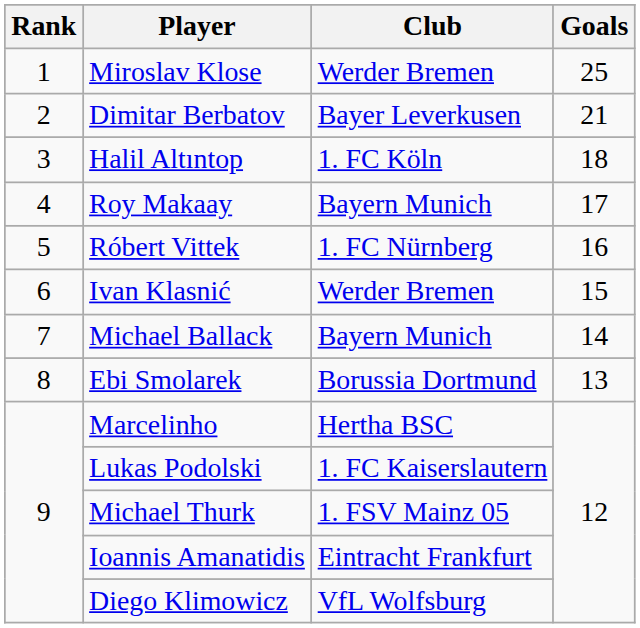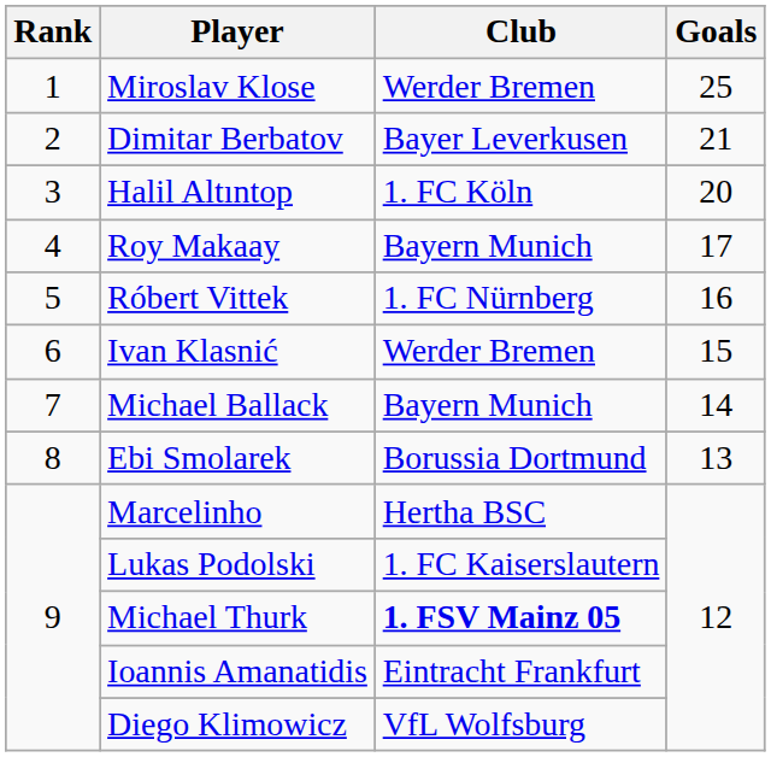 <table class="wikitable" style="text-align:center">
 <tr>
 <th>Rank</th>
 <th>Player</th>
 <th>Club</th>
 <th>Goals</th>
 </tr>
 <tr>
 <td>1</td>
 <td align="left"> <a href='#'>Miroslav Klose</a></td>
 <td align="left"><a href='#'>Werder Bremen</a></td>
 <td>25</td>
 </tr>
 <tr>
 <td>2</td>
 <td align="left"> <a href='#'>Dimitar Berbatov</a></td>
 <td align="left"><a href='#'>Bayer Leverkusen</a></td>
 <td>21</td>
 </tr>
 <tr>
 <td>3</td>
 <td align="left"> <a href='#'>Halil Altıntop</a></td>
 <td align="left"><a href='#'>1. FC Köln</a></td>
-<td>18</td>
+<td>20</td>
 </tr>
 <tr>
 <td>4</td>
 <td align="left"> <a href='#'>Roy Makaay</a></td>
 <td align="left"><a href='#'>Bayern Munich</a></td>
 <td>17</td>
 </tr>
 <tr>
 <td>5</td>
 <td align="left"> <a href='#'>Róbert Vittek</a></td>
 <td align="left"><a href='#'>1. FC Nürnberg</a></td>
 <td>16</td>
 </tr>
 <tr>
 <td>6</td>
 <td align="left"> <a href='#'>Ivan Klasnić</a></td>
 <td align="left"><a href='#'>Werder Bremen</a></td>
 <td>15</td>
 </tr>
 <tr>
 <td>7</td>
 <td align="left"> <a href='#'>Michael Ballack</a></td>
 <td align="left"><a href='#'>Bayern Munich</a></td>
 <td>14</td>
 </tr>
 <tr>
 <td>8</td>
 <td align="left"> <a href='#'>Ebi Smolarek</a></td>
 <td align="left"><a href='#'>Borussia Dortmund</a></td>
 <td>13</td>
 </tr>
 <tr>
 <td rowspan="5">9</td>
 <td align="left"> <a href='#'>Marcelinho</a></td>
 <td align="left"><a href='#'>Hertha BSC</a></td>
 <td rowspan="5">12</td>
 </tr>
 <tr>
 <td align="left"> <a href='#'>Lukas Podolski</a></td>
 <td align="left"><a href='#'>1. FC Kaiserslautern</a></td>
 </tr>
 <tr>
 <td align="left"> <a href='#'>Michael Thurk</a></td>
-<td align="left"><a href='#'>1. FSV Mainz 05</a></td>
+<td align="left"><strong><a href='#'>1. FSV Mainz 05</a></strong></td>
 </tr>
 <tr>
 <td align="left"> <a href='#'>Ioannis Amanatidis</a></td>
 <td align="left"><a href='#'>Eintracht Frankfurt</a></td>
 </tr>
 <tr>
 <td align="left"> <a href='#'>Diego Klimowicz</a></td>
 <td align="left"><a href='#'>VfL Wolfsburg</a></td>
 </tr>
 </table>
